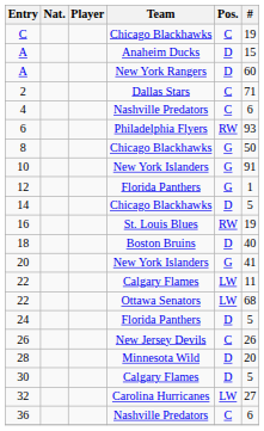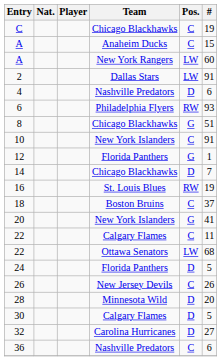 <table class="wikitable sortable" style="text-align:center">
 <tr>
 <th>Entry</th>
 <th>Nat.</th>
 <th>Player</th>
 <th>Team</th>
 <th>Pos.</th>
 <th>#</th>
 </tr>
 <tr>
 <td><a href='#'>C</a></td>
 <td></td>
 <td></td>
 <td><a href='#'>Chicago Blackhawks</a></td>
 <td><a href='#'>C</a></td>
 <td>19</td>
 </tr>
 <tr>
 <td><a href='#'>A</a></td>
 <td></td>
 <td></td>
 <td><a href='#'>Anaheim Ducks</a></td>
-<td><a href='#'>D</a></td>
+<td><a href='#'>C</a></td>
 <td>15</td>
 </tr>
 <tr>
 <td><a href='#'>A</a></td>
 <td></td>
 <td></td>
 <td><a href='#'>New York Rangers</a></td>
-<td><a href='#'>D</a></td>
+<td><a href='#'>LW</a></td>
 <td>60</td>
 </tr>
 <tr>
 <td>2</td>
 <td></td>
 <td></td>
 <td><a href='#'>Dallas Stars</a></td>
-<td><a href='#'>C</a></td>
-<td>71</td>
+<td><a href='#'>LW</a></td>
+<td>91</td>
 </tr>
 <tr>
 <td>4</td>
 <td></td>
 <td></td>
 <td><a href='#'>Nashville Predators</a></td>
-<td><a href='#'>C</a></td>
+<td><a href='#'>D</a></td>
 <td>6</td>
 </tr>
 <tr>
 <td>6</td>
 <td></td>
 <td></td>
 <td><a href='#'>Philadelphia Flyers</a></td>
 <td><a href='#'>RW</a></td>
 <td>93</td>
 </tr>
 <tr>
 <td>8</td>
 <td></td>
 <td></td>
 <td><a href='#'>Chicago Blackhawks</a></td>
 <td><a href='#'>G</a></td>
-<td>50</td>
+<td>51</td>
 </tr>
 <tr>
 <td>10</td>
 <td></td>
 <td></td>
 <td><a href='#'>New York Islanders</a></td>
-<td><a href='#'>G</a></td>
+<td><a href='#'>C</a></td>
 <td>91</td>
 </tr>
 <tr>
 <td>12</td>
 <td></td>
 <td></td>
 <td><a href='#'>Florida Panthers</a></td>
 <td><a href='#'>G</a></td>
 <td>1</td>
 </tr>
 <tr>
 <td>14</td>
 <td></td>
 <td></td>
 <td><a href='#'>Chicago Blackhawks</a></td>
 <td><a href='#'>D</a></td>
-<td>5</td>
+<td>7</td>
 </tr>
 <tr>
 <td>16</td>
 <td></td>
 <td></td>
 <td><a href='#'>St. Louis Blues</a></td>
 <td><a href='#'>RW</a></td>
 <td>19</td>
 </tr>
 <tr>
 <td>18</td>
 <td></td>
 <td></td>
 <td><a href='#'>Boston Bruins</a></td>
-<td><a href='#'>D</a></td>
-<td>40</td>
+<td><a href='#'>C</a></td>
+<td>37</td>
 </tr>
 <tr>
 <td>20</td>
 <td></td>
 <td></td>
 <td><a href='#'>New York Islanders</a></td>
 <td><a href='#'>G</a></td>
 <td>41</td>
 </tr>
 <tr>
 <td>22</td>
 <td></td>
 <td></td>
 <td><a href='#'>Calgary Flames</a></td>
-<td><a href='#'>LW</a></td>
+<td><a href='#'>C</a></td>
 <td>11</td>
 </tr>
 <tr>
 <td>22</td>
 <td></td>
 <td></td>
 <td><a href='#'>Ottawa Senators</a></td>
 <td><a href='#'>LW</a></td>
 <td>68</td>
 </tr>
 <tr>
 <td>24</td>
 <td></td>
 <td></td>
 <td><a href='#'>Florida Panthers</a></td>
 <td><a href='#'>D</a></td>
 <td>5</td>
 </tr>
 <tr>
 <td>26</td>
 <td></td>
 <td></td>
 <td><a href='#'>New Jersey Devils</a></td>
 <td><a href='#'>C</a></td>
 <td>26</td>
 </tr>
 <tr>
 <td>28</td>
 <td></td>
 <td></td>
 <td><a href='#'>Minnesota Wild</a></td>
 <td><a href='#'>D</a></td>
 <td>20</td>
 </tr>
 <tr>
 <td>30</td>
 <td></td>
 <td></td>
 <td><a href='#'>Calgary Flames</a></td>
 <td><a href='#'>D</a></td>
 <td>5</td>
 </tr>
 <tr>
 <td>32</td>
 <td></td>
 <td></td>
 <td><a href='#'>Carolina Hurricanes</a></td>
-<td><a href='#'>LW</a></td>
+<td><a href='#'>D</a></td>
 <td>27</td>
 </tr>
 <tr>
 <td>36</td>
 <td></td>
 <td></td>
 <td><a href='#'>Nashville Predators</a></td>
 <td><a href='#'>C</a></td>
 <td>6</td>
 </tr>
 <tr>
 </tr>
 </table>
